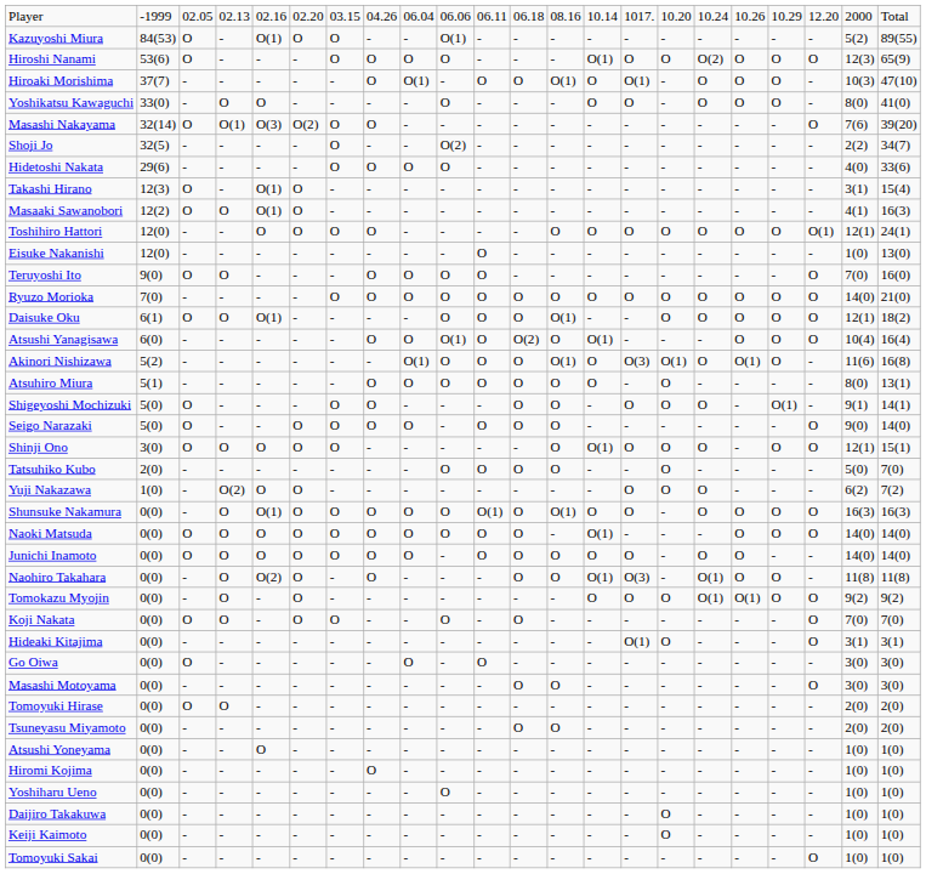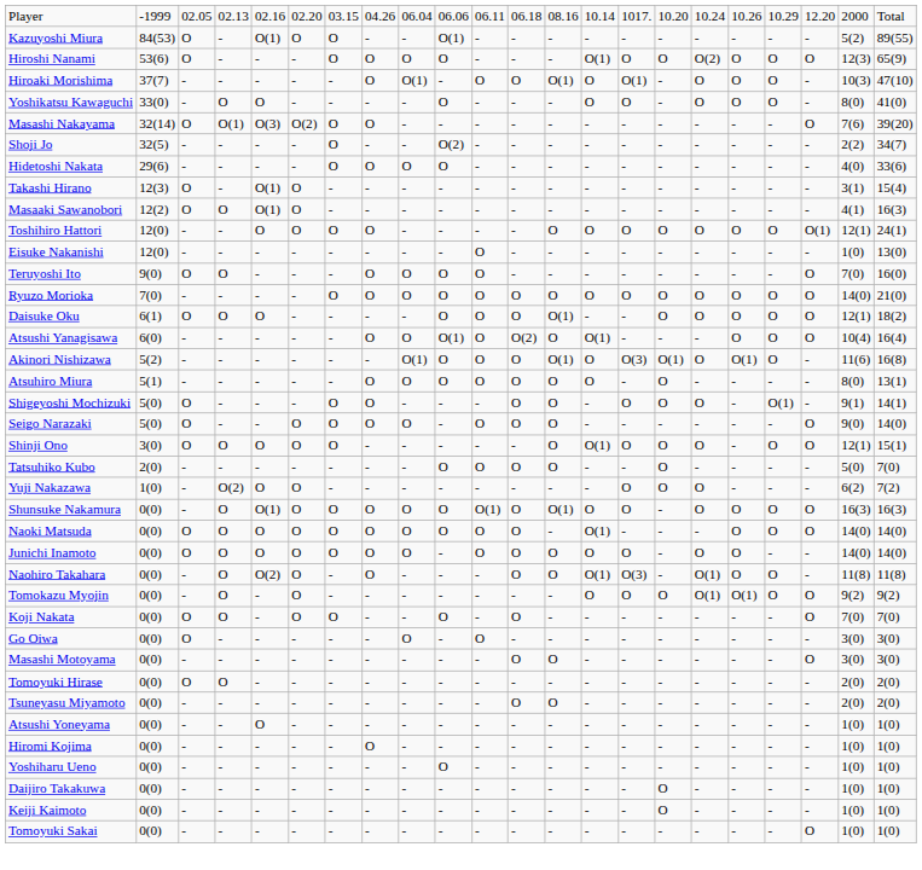 <table class="wikitable" style="text-align:left;">
 <tr>
 <td>Player</td>
 <td>-1999</td>
 <td>02.05</td>
 <td>02.13</td>
 <td>02.16</td>
 <td>02.20</td>
 <td>03.15</td>
 <td>04.26</td>
 <td>06.04</td>
 <td>06.06</td>
 <td>06.11</td>
 <td>06.18</td>
 <td>08.16</td>
 <td>10.14</td>
 <td>1017.</td>
 <td>10.20</td>
 <td>10.24</td>
 <td>10.26</td>
 <td>10.29</td>
 <td>12.20</td>
 <td>2000</td>
 <td>Total</td>
 </tr>
 <tr>
 <td><a href='#'>Kazuyoshi Miura</a></td>
 <td>84(53)</td>
 <td>O</td>
 <td>-</td>
 <td>O(1)</td>
 <td>O</td>
 <td>O</td>
 <td>-</td>
 <td>-</td>
 <td>O(1)</td>
 <td>-</td>
 <td>-</td>
 <td>-</td>
 <td>-</td>
 <td>-</td>
 <td>-</td>
 <td>-</td>
 <td>-</td>
 <td>-</td>
 <td>-</td>
 <td>5(2)</td>
 <td>89(55)</td>
 </tr>
 <tr>
 <td><a href='#'>Hiroshi Nanami</a></td>
 <td>53(6)</td>
 <td>O</td>
 <td>-</td>
 <td>-</td>
 <td>-</td>
 <td>O</td>
 <td>O</td>
 <td>O</td>
 <td>O</td>
 <td>-</td>
 <td>-</td>
 <td>-</td>
 <td>O(1)</td>
 <td>O</td>
 <td>O</td>
 <td>O(2)</td>
 <td>O</td>
 <td>O</td>
 <td>O</td>
 <td>12(3)</td>
 <td>65(9)</td>
 </tr>
 <tr>
 <td><a href='#'>Hiroaki Morishima</a></td>
 <td>37(7)</td>
 <td>-</td>
 <td>-</td>
 <td>-</td>
 <td>-</td>
 <td>-</td>
 <td>O</td>
 <td>O(1)</td>
 <td>-</td>
 <td>O</td>
 <td>O</td>
 <td>O(1)</td>
 <td>O</td>
 <td>O(1)</td>
 <td>-</td>
 <td>O</td>
 <td>O</td>
 <td>O</td>
 <td>-</td>
 <td>10(3)</td>
 <td>47(10)</td>
 </tr>
 <tr>
 <td><a href='#'>Yoshikatsu Kawaguchi</a></td>
 <td>33(0)</td>
 <td>-</td>
 <td>O</td>
 <td>O</td>
 <td>-</td>
 <td>-</td>
 <td>-</td>
 <td>-</td>
 <td>O</td>
 <td>-</td>
 <td>-</td>
 <td>-</td>
 <td>O</td>
 <td>O</td>
 <td>-</td>
 <td>O</td>
 <td>O</td>
 <td>O</td>
 <td>-</td>
 <td>8(0)</td>
 <td>41(0)</td>
 </tr>
 <tr>
 <td><a href='#'>Masashi Nakayama</a></td>
 <td>32(14)</td>
 <td>O</td>
 <td>O(1)</td>
 <td>O(3)</td>
 <td>O(2)</td>
 <td>O</td>
 <td>O</td>
 <td>-</td>
 <td>-</td>
 <td>-</td>
 <td>-</td>
 <td>-</td>
 <td>-</td>
 <td>-</td>
 <td>-</td>
 <td>-</td>
 <td>-</td>
 <td>-</td>
 <td>O</td>
 <td>7(6)</td>
 <td>39(20)</td>
 </tr>
 <tr>
 <td><a href='#'>Shoji Jo</a></td>
 <td>32(5)</td>
 <td>-</td>
 <td>-</td>
 <td>-</td>
 <td>-</td>
 <td>O</td>
 <td>-</td>
 <td>-</td>
 <td>O(2)</td>
 <td>-</td>
 <td>-</td>
 <td>-</td>
 <td>-</td>
 <td>-</td>
 <td>-</td>
 <td>-</td>
 <td>-</td>
 <td>-</td>
 <td>-</td>
 <td>2(2)</td>
 <td>34(7)</td>
 </tr>
 <tr>
 <td><a href='#'>Hidetoshi Nakata</a></td>
 <td>29(6)</td>
 <td>-</td>
 <td>-</td>
 <td>-</td>
 <td>-</td>
 <td>O</td>
 <td>O</td>
 <td>O</td>
 <td>O</td>
 <td>-</td>
 <td>-</td>
 <td>-</td>
 <td>-</td>
 <td>-</td>
 <td>-</td>
 <td>-</td>
 <td>-</td>
 <td>-</td>
 <td>-</td>
 <td>4(0)</td>
 <td>33(6)</td>
 </tr>
 <tr>
 <td><a href='#'>Takashi Hirano</a></td>
 <td>12(3)</td>
 <td>O</td>
 <td>-</td>
 <td>O(1)</td>
 <td>O</td>
 <td>-</td>
 <td>-</td>
 <td>-</td>
 <td>-</td>
 <td>-</td>
 <td>-</td>
 <td>-</td>
 <td>-</td>
 <td>-</td>
 <td>-</td>
 <td>-</td>
 <td>-</td>
 <td>-</td>
 <td>-</td>
 <td>3(1)</td>
 <td>15(4)</td>
 </tr>
 <tr>
 <td><a href='#'>Masaaki Sawanobori</a></td>
 <td>12(2)</td>
 <td>O</td>
 <td>O</td>
 <td>O(1)</td>
 <td>O</td>
 <td>-</td>
 <td>-</td>
 <td>-</td>
 <td>-</td>
 <td>-</td>
 <td>-</td>
 <td>-</td>
 <td>-</td>
 <td>-</td>
 <td>-</td>
 <td>-</td>
 <td>-</td>
 <td>-</td>
 <td>-</td>
 <td>4(1)</td>
 <td>16(3)</td>
 </tr>
 <tr>
 <td><a href='#'>Toshihiro Hattori</a></td>
 <td>12(0)</td>
 <td>-</td>
 <td>-</td>
 <td>O</td>
 <td>O</td>
 <td>O</td>
 <td>O</td>
 <td>-</td>
 <td>-</td>
 <td>-</td>
 <td>-</td>
 <td>O</td>
 <td>O</td>
 <td>O</td>
 <td>O</td>
 <td>O</td>
 <td>O</td>
 <td>O</td>
 <td>O(1)</td>
 <td>12(1)</td>
 <td>24(1)</td>
 </tr>
 <tr>
 <td><a href='#'>Eisuke Nakanishi</a></td>
 <td>12(0)</td>
 <td>-</td>
 <td>-</td>
 <td>-</td>
 <td>-</td>
 <td>-</td>
 <td>-</td>
 <td>-</td>
 <td>-</td>
 <td>O</td>
 <td>-</td>
 <td>-</td>
 <td>-</td>
 <td>-</td>
 <td>-</td>
 <td>-</td>
 <td>-</td>
 <td>-</td>
 <td>-</td>
 <td>1(0)</td>
 <td>13(0)</td>
 </tr>
 <tr>
 <td><a href='#'>Teruyoshi Ito</a></td>
 <td>9(0)</td>
 <td>O</td>
 <td>O</td>
 <td>-</td>
 <td>-</td>
 <td>-</td>
 <td>O</td>
 <td>O</td>
 <td>O</td>
 <td>O</td>
 <td>-</td>
 <td>-</td>
 <td>-</td>
 <td>-</td>
 <td>-</td>
 <td>-</td>
 <td>-</td>
 <td>-</td>
 <td>O</td>
 <td>7(0)</td>
 <td>16(0)</td>
 </tr>
 <tr>
 <td><a href='#'>Ryuzo Morioka</a></td>
 <td>7(0)</td>
 <td>-</td>
 <td>-</td>
 <td>-</td>
 <td>-</td>
 <td>O</td>
 <td>O</td>
 <td>O</td>
 <td>O</td>
 <td>O</td>
 <td>O</td>
 <td>O</td>
 <td>O</td>
 <td>O</td>
 <td>O</td>
 <td>O</td>
 <td>O</td>
 <td>O</td>
 <td>O</td>
 <td>14(0)</td>
 <td>21(0)</td>
 </tr>
 <tr>
 <td><a href='#'>Daisuke Oku</a></td>
 <td>6(1)</td>
 <td>O</td>
 <td>O</td>
-<td>O(1)</td>
+<td>O</td>
 <td>-</td>
 <td>-</td>
 <td>-</td>
 <td>-</td>
 <td>O</td>
 <td>O</td>
 <td>O</td>
 <td>O(1)</td>
 <td>-</td>
 <td>-</td>
 <td>O</td>
 <td>O</td>
 <td>O</td>
 <td>O</td>
 <td>O</td>
 <td>12(1)</td>
 <td>18(2)</td>
 </tr>
 <tr>
 <td><a href='#'>Atsushi Yanagisawa</a></td>
 <td>6(0)</td>
 <td>-</td>
 <td>-</td>
 <td>-</td>
 <td>-</td>
 <td>-</td>
 <td>O</td>
 <td>O</td>
 <td>O(1)</td>
 <td>O</td>
 <td>O(2)</td>
 <td>O</td>
 <td>O(1)</td>
 <td>-</td>
 <td>-</td>
 <td>-</td>
 <td>O</td>
 <td>O</td>
 <td>O</td>
 <td>10(4)</td>
 <td>16(4)</td>
 </tr>
 <tr>
 <td><a href='#'>Akinori Nishizawa</a></td>
 <td>5(2)</td>
 <td>-</td>
 <td>-</td>
 <td>-</td>
 <td>-</td>
 <td>-</td>
 <td>-</td>
 <td>O(1)</td>
 <td>O</td>
 <td>O</td>
 <td>O</td>
 <td>O(1)</td>
 <td>O</td>
 <td>O(3)</td>
 <td>O(1)</td>
 <td>O</td>
 <td>O(1)</td>
 <td>O</td>
 <td>-</td>
 <td>11(6)</td>
 <td>16(8)</td>
 </tr>
 <tr>
 <td><a href='#'>Atsuhiro Miura</a></td>
 <td>5(1)</td>
 <td>-</td>
 <td>-</td>
 <td>-</td>
 <td>-</td>
 <td>-</td>
 <td>O</td>
 <td>O</td>
 <td>O</td>
 <td>O</td>
 <td>O</td>
 <td>O</td>
 <td>O</td>
 <td>-</td>
 <td>O</td>
 <td>-</td>
 <td>-</td>
 <td>-</td>
 <td>-</td>
 <td>8(0)</td>
 <td>13(1)</td>
 </tr>
 <tr>
 <td><a href='#'>Shigeyoshi Mochizuki</a></td>
 <td>5(0)</td>
 <td>O</td>
 <td>-</td>
 <td>-</td>
 <td>-</td>
 <td>O</td>
 <td>O</td>
 <td>-</td>
 <td>-</td>
 <td>-</td>
 <td>O</td>
 <td>O</td>
 <td>-</td>
 <td>O</td>
 <td>O</td>
 <td>O</td>
 <td>-</td>
 <td>O(1)</td>
 <td>-</td>
 <td>9(1)</td>
 <td>14(1)</td>
 </tr>
 <tr>
 <td><a href='#'>Seigo Narazaki</a></td>
 <td>5(0)</td>
 <td>O</td>
 <td>-</td>
 <td>-</td>
 <td>O</td>
 <td>O</td>
 <td>O</td>
 <td>O</td>
 <td>-</td>
 <td>O</td>
 <td>O</td>
 <td>O</td>
 <td>-</td>
 <td>-</td>
 <td>-</td>
 <td>-</td>
 <td>-</td>
 <td>-</td>
 <td>O</td>
 <td>9(0)</td>
 <td>14(0)</td>
 </tr>
 <tr>
 <td><a href='#'>Shinji Ono</a></td>
 <td>3(0)</td>
 <td>O</td>
 <td>O</td>
 <td>O</td>
 <td>O</td>
 <td>O</td>
 <td>-</td>
 <td>-</td>
 <td>-</td>
 <td>-</td>
 <td>-</td>
 <td>O</td>
 <td>O(1)</td>
 <td>O</td>
 <td>O</td>
 <td>O</td>
 <td>-</td>
 <td>O</td>
 <td>O</td>
 <td>12(1)</td>
 <td>15(1)</td>
 </tr>
 <tr>
 <td><a href='#'>Tatsuhiko Kubo</a></td>
 <td>2(0)</td>
 <td>-</td>
 <td>-</td>
 <td>-</td>
 <td>-</td>
 <td>-</td>
 <td>-</td>
 <td>-</td>
 <td>O</td>
 <td>O</td>
 <td>O</td>
 <td>O</td>
 <td>-</td>
 <td>-</td>
 <td>O</td>
 <td>-</td>
 <td>-</td>
 <td>-</td>
 <td>-</td>
 <td>5(0)</td>
 <td>7(0)</td>
 </tr>
 <tr>
 <td><a href='#'>Yuji Nakazawa</a></td>
 <td>1(0)</td>
 <td>-</td>
 <td>O(2)</td>
 <td>O</td>
 <td>O</td>
 <td>-</td>
 <td>-</td>
 <td>-</td>
 <td>-</td>
 <td>-</td>
 <td>-</td>
 <td>-</td>
 <td>-</td>
 <td>O</td>
 <td>O</td>
 <td>O</td>
 <td>-</td>
 <td>-</td>
 <td>-</td>
 <td>6(2)</td>
 <td>7(2)</td>
 </tr>
 <tr>
 <td><a href='#'>Shunsuke Nakamura</a></td>
 <td>0(0)</td>
 <td>-</td>
 <td>O</td>
 <td>O(1)</td>
 <td>O</td>
 <td>O</td>
 <td>O</td>
 <td>O</td>
 <td>O</td>
 <td>O(1)</td>
 <td>O</td>
 <td>O(1)</td>
 <td>O</td>
 <td>O</td>
 <td>-</td>
 <td>O</td>
 <td>O</td>
 <td>O</td>
 <td>O</td>
 <td>16(3)</td>
 <td>16(3)</td>
 </tr>
 <tr>
 <td><a href='#'>Naoki Matsuda</a></td>
 <td>0(0)</td>
 <td>O</td>
 <td>O</td>
 <td>O</td>
 <td>O</td>
 <td>O</td>
 <td>O</td>
 <td>O</td>
 <td>O</td>
 <td>O</td>
 <td>O</td>
 <td>-</td>
 <td>O(1)</td>
 <td>-</td>
 <td>-</td>
 <td>-</td>
 <td>O</td>
 <td>O</td>
 <td>O</td>
 <td>14(0)</td>
 <td>14(0)</td>
 </tr>
 <tr>
 <td><a href='#'>Junichi Inamoto</a></td>
 <td>0(0)</td>
 <td>O</td>
 <td>O</td>
 <td>O</td>
 <td>O</td>
 <td>O</td>
 <td>O</td>
 <td>O</td>
 <td>-</td>
 <td>O</td>
 <td>O</td>
 <td>O</td>
 <td>O</td>
 <td>O</td>
 <td>-</td>
 <td>O</td>
 <td>O</td>
 <td>-</td>
 <td>-</td>
 <td>14(0)</td>
 <td>14(0)</td>
 </tr>
 <tr>
 <td><a href='#'>Naohiro Takahara</a></td>
 <td>0(0)</td>
 <td>-</td>
 <td>O</td>
 <td>O(2)</td>
 <td>O</td>
 <td>-</td>
 <td>O</td>
 <td>-</td>
 <td>-</td>
 <td>-</td>
 <td>O</td>
 <td>O</td>
 <td>O(1)</td>
 <td>O(3)</td>
 <td>-</td>
 <td>O(1)</td>
 <td>O</td>
 <td>O</td>
 <td>-</td>
 <td>11(8)</td>
 <td>11(8)</td>
 </tr>
 <tr>
 <td><a href='#'>Tomokazu Myojin</a></td>
 <td>0(0)</td>
 <td>-</td>
 <td>O</td>
 <td>-</td>
 <td>O</td>
 <td>-</td>
 <td>-</td>
 <td>-</td>
 <td>-</td>
 <td>-</td>
 <td>-</td>
 <td>-</td>
 <td>O</td>
 <td>O</td>
 <td>O</td>
 <td>O(1)</td>
 <td>O(1)</td>
 <td>O</td>
 <td>O</td>
 <td>9(2)</td>
 <td>9(2)</td>
 </tr>
 <tr>
 <td><a href='#'>Koji Nakata</a></td>
 <td>0(0)</td>
 <td>O</td>
 <td>O</td>
 <td>-</td>
 <td>O</td>
 <td>O</td>
 <td>-</td>
 <td>-</td>
 <td>O</td>
 <td>-</td>
 <td>O</td>
 <td>-</td>
 <td>-</td>
 <td>-</td>
 <td>-</td>
 <td>-</td>
 <td>-</td>
 <td>-</td>
 <td>O</td>
 <td>7(0)</td>
 <td>7(0)</td>
 </tr>
 <tr>
-<td><a href='#'>Hideaki Kitajima</a></td>
-<td>0(0)</td>
-<td>-</td>
-<td>-</td>
-<td>-</td>
-<td>-</td>
-<td>-</td>
-<td>-</td>
-<td>-</td>
-<td>-</td>
-<td>-</td>
-<td>-</td>
-<td>-</td>
-<td>-</td>
-<td>O(1)</td>
-<td>O</td>
-<td>-</td>
-<td>-</td>
-<td>-</td>
-<td>O</td>
-<td>3(1)</td>
-<td>3(1)</td>
-</tr>
-<tr>
 <td><a href='#'>Go Oiwa</a></td>
 <td>0(0)</td>
 <td>O</td>
 <td>-</td>
 <td>-</td>
 <td>-</td>
 <td>-</td>
 <td>-</td>
 <td>O</td>
 <td>-</td>
 <td>O</td>
 <td>-</td>
 <td>-</td>
 <td>-</td>
 <td>-</td>
 <td>-</td>
 <td>-</td>
 <td>-</td>
 <td>-</td>
 <td>-</td>
 <td>3(0)</td>
 <td>3(0)</td>
 </tr>
 <tr>
 <td><a href='#'>Masashi Motoyama</a></td>
 <td>0(0)</td>
 <td>-</td>
 <td>-</td>
 <td>-</td>
 <td>-</td>
 <td>-</td>
 <td>-</td>
 <td>-</td>
 <td>-</td>
 <td>-</td>
 <td>O</td>
 <td>O</td>
 <td>-</td>
 <td>-</td>
 <td>-</td>
 <td>-</td>
 <td>-</td>
 <td>-</td>
 <td>O</td>
 <td>3(0)</td>
 <td>3(0)</td>
 </tr>
 <tr>
 <td><a href='#'>Tomoyuki Hirase</a></td>
 <td>0(0)</td>
 <td>O</td>
 <td>O</td>
 <td>-</td>
 <td>-</td>
 <td>-</td>
 <td>-</td>
 <td>-</td>
 <td>-</td>
 <td>-</td>
 <td>-</td>
 <td>-</td>
 <td>-</td>
 <td>-</td>
 <td>-</td>
 <td>-</td>
 <td>-</td>
 <td>-</td>
 <td>-</td>
 <td>2(0)</td>
 <td>2(0)</td>
 </tr>
 <tr>
 <td><a href='#'>Tsuneyasu Miyamoto</a></td>
 <td>0(0)</td>
 <td>-</td>
 <td>-</td>
 <td>-</td>
 <td>-</td>
 <td>-</td>
 <td>-</td>
 <td>-</td>
 <td>-</td>
 <td>-</td>
 <td>O</td>
 <td>O</td>
 <td>-</td>
 <td>-</td>
 <td>-</td>
 <td>-</td>
 <td>-</td>
 <td>-</td>
 <td>-</td>
 <td>2(0)</td>
 <td>2(0)</td>
 </tr>
 <tr>
 <td><a href='#'>Atsushi Yoneyama</a></td>
 <td>0(0)</td>
 <td>-</td>
 <td>-</td>
 <td>O</td>
 <td>-</td>
 <td>-</td>
 <td>-</td>
 <td>-</td>
 <td>-</td>
 <td>-</td>
 <td>-</td>
 <td>-</td>
 <td>-</td>
 <td>-</td>
 <td>-</td>
 <td>-</td>
 <td>-</td>
 <td>-</td>
 <td>-</td>
 <td>1(0)</td>
 <td>1(0)</td>
 </tr>
 <tr>
 <td><a href='#'>Hiromi Kojima</a></td>
 <td>0(0)</td>
 <td>-</td>
 <td>-</td>
 <td>-</td>
 <td>-</td>
 <td>-</td>
 <td>O</td>
 <td>-</td>
 <td>-</td>
 <td>-</td>
 <td>-</td>
 <td>-</td>
 <td>-</td>
 <td>-</td>
 <td>-</td>
 <td>-</td>
 <td>-</td>
 <td>-</td>
 <td>-</td>
 <td>1(0)</td>
 <td>1(0)</td>
 </tr>
 <tr>
 <td><a href='#'>Yoshiharu Ueno</a></td>
 <td>0(0)</td>
 <td>-</td>
 <td>-</td>
 <td>-</td>
 <td>-</td>
 <td>-</td>
 <td>-</td>
 <td>-</td>
 <td>O</td>
 <td>-</td>
 <td>-</td>
 <td>-</td>
 <td>-</td>
 <td>-</td>
 <td>-</td>
 <td>-</td>
 <td>-</td>
 <td>-</td>
 <td>-</td>
 <td>1(0)</td>
 <td>1(0)</td>
 </tr>
 <tr>
 <td><a href='#'>Daijiro Takakuwa</a></td>
 <td>0(0)</td>
 <td>-</td>
 <td>-</td>
 <td>-</td>
 <td>-</td>
 <td>-</td>
 <td>-</td>
 <td>-</td>
 <td>-</td>
 <td>-</td>
 <td>-</td>
 <td>-</td>
 <td>-</td>
 <td>-</td>
 <td>O</td>
 <td>-</td>
 <td>-</td>
 <td>-</td>
 <td>-</td>
 <td>1(0)</td>
 <td>1(0)</td>
 </tr>
 <tr>
 <td><a href='#'>Keiji Kaimoto</a></td>
 <td>0(0)</td>
 <td>-</td>
 <td>-</td>
 <td>-</td>
 <td>-</td>
 <td>-</td>
 <td>-</td>
 <td>-</td>
 <td>-</td>
 <td>-</td>
 <td>-</td>
 <td>-</td>
 <td>-</td>
 <td>-</td>
 <td>O</td>
 <td>-</td>
 <td>-</td>
 <td>-</td>
 <td>-</td>
 <td>1(0)</td>
 <td>1(0)</td>
 </tr>
 <tr>
 <td><a href='#'>Tomoyuki Sakai</a></td>
 <td>0(0)</td>
 <td>-</td>
 <td>-</td>
 <td>-</td>
 <td>-</td>
 <td>-</td>
 <td>-</td>
 <td>-</td>
 <td>-</td>
 <td>-</td>
 <td>-</td>
 <td>-</td>
 <td>-</td>
 <td>-</td>
 <td>-</td>
 <td>-</td>
 <td>-</td>
 <td>-</td>
 <td>O</td>
 <td>1(0)</td>
 <td>1(0)</td>
 </tr>
 </table>
